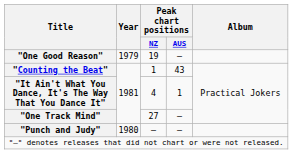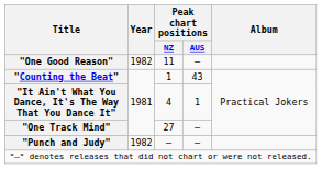 <table class="wikitable plainrowheaders" style="text-align:center;">
 <tr>
 <th scope="col" rowspan="2" style="width:13em;">Title</th>
 <th scope="col" rowspan="2" style="width:1em;">Year</th>
 <th scope="col" colspan="2">Peak chart positions</th>
 <th scope="col" rowspan="2" style="width:11em;">Album</th>
 </tr>
 <tr>
 <th scope="col" style="width:3em;font-size:90%;"><a href='#'>NZ</a></th>
 <th scope="col" style="width:3em;font-size:90%;"><a href='#'>AUS</a></th>
 </tr>
 <tr>
 <th scope="row">"One Good Reason"</th>
-<td>1979</td>
-<td>19</td>
+<td>1982</td>
+<td>11</td>
 <td>—</td>
 <td></td>
 </tr>
 <tr>
 <th scope="row">"<a href='#'>Counting the Beat</a>"</th>
 <td rowspan="3">1981</td>
 <td>1</td>
 <td>43</td>
 <td rowspan="3">Practical Jokers</td>
 </tr>
 <tr>
 <th scope="row">"It Ain't What You Dance, It's The Way That You Dance It"</th>
 <td>4</td>
 <td>1</td>
 </tr>
 <tr>
 <th scope="row">"One Track Mind"</th>
 <td>27</td>
 <td>—</td>
 </tr>
 <tr>
 <th scope="row">"Punch and Judy"</th>
-<td>1980</td>
+<td>1982</td>
 <td>—</td>
 <td>—</td>
 <td></td>
 </tr>
 <tr>
 <td align="center" colspan="6" style="font-size:90%">"—" denotes releases that did not chart or were not released.</td>
 </tr>
 </table>
